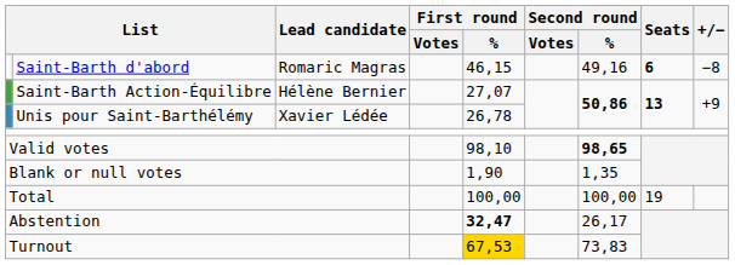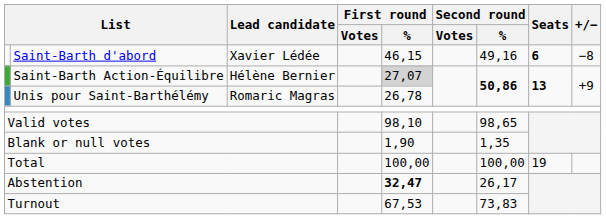 <table class="wikitable centre">
 <tr>
 <th colspan="2" rowspan="2" scope="col">List</th>
 <th rowspan="2" scope="col">Lead candidate</th>
 <th colspan="2" scope="col">First round</th>
 <th colspan="2" scope="col">Second round</th>
 <th rowspan="2" scope="col">Seats</th>
 <th rowspan="2" scope="col">+/−</th>
 </tr>
 <tr>
 <th scope="col">Votes</th>
 <th scope="col">%</th>
 <th scope="col">Votes</th>
 <th scope="col">%</th>
 </tr>
 <tr>
 <td bgcolor=></td>
 <td><a href='#'>Saint-Barth d'abord</a></td>
-<td>Romaric Magras</td>
+<td>Xavier Lédée</td>
 <td></td>
 <td>46,15</td>
 <td></td>
 <td>49,16</td>
 <td><strong>6</strong></td>
 <td align="center">−8</td>
 </tr>
 <tr>
 <td bgcolor="#3ca937"></td>
 <td>Saint-Barth Action-Équilibre</td>
 <td>Hélène Bernier</td>
 <td></td>
-<td>27,07</td>
+<td style="background: lightgrey;">27,07</td>
 <td rowspan="2"><strong></strong></td>
 <td rowspan="2"><strong>50,86</strong></td>
 <td rowspan="2"><strong>13</strong></td>
 <td rowspan="2" align="center">+9</td>
 </tr>
 <tr>
 <td bgcolor="#3289bf"></td>
 <td>Unis pour Saint-Barthélémy</td>
-<td>Xavier Lédée</td>
+<td>Romaric Magras</td>
 <td></td>
 <td>26,78</td>
 </tr>
 <tr bgcolor="white">
 <td colspan="9"></td>
 </tr>
 <tr>
 <td colspan="3">Valid votes</td>
 <td></td>
 <td>98,10</td>
 <td></td>
-<td><strong>98,65</strong></td>
+<td>98,65</td>
 <td colspan="2" rowspan="2" bgcolor="#F4F4F4"></td>
 </tr>
 <tr>
 <td colspan="3">Blank or null votes</td>
 <td></td>
 <td>1,90</td>
 <td></td>
 <td>1,35</td>
 </tr>
 <tr>
 <td colspan="3">Total</td>
 <td></td>
 <td>100,00</td>
 <td></td>
 <td>100,00</td>
 <td>19</td>
 <td align="center"></td>
 </tr>
 <tr>
 <td colspan="3">Abstention</td>
 <td></td>
 <td><strong>32,47</strong></td>
 <td></td>
 <td>26,17</td>
 <td colspan="2" rowspan="2" bgcolor="#F4F4F4"></td>
 </tr>
 <tr>
 <td colspan="3">Turnout</td>
 <td></td>
-<td style="background: gold;">67,53</td>
+<td>67,53</td>
 <td></td>
 <td>73,83</td>
 </tr>
 </table>
